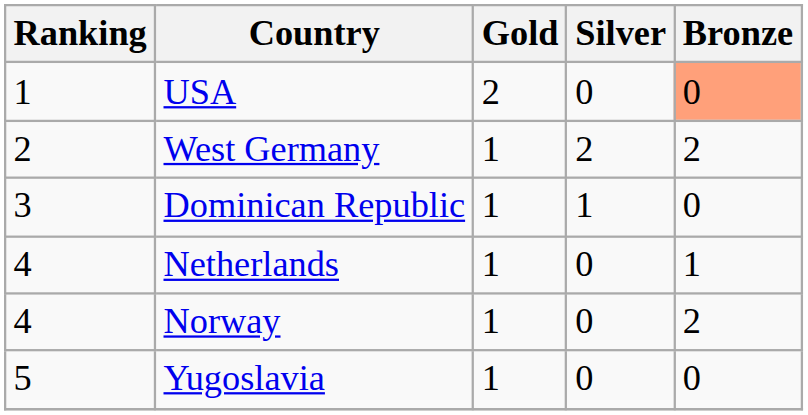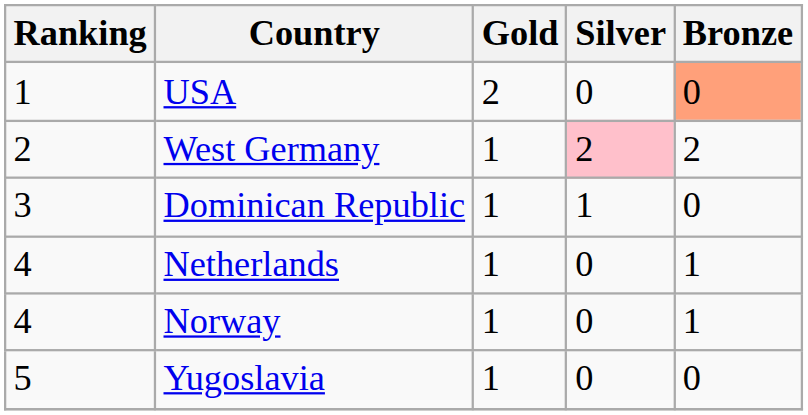 <table class="wikitable">
 <tr>
 <th>Ranking</th>
 <th>Country</th>
 <th>Gold </th>
 <th>Silver </th>
 <th>Bronze </th>
 </tr>
 <tr>
 <td>1</td>
 <td> <a href='#'>USA</a></td>
 <td>2</td>
 <td>0</td>
 <td style="background: lightsalmon;">0</td>
 </tr>
 <tr>
 <td>2</td>
 <td> <a href='#'>West Germany</a></td>
 <td>1</td>
-<td>2</td>
+<td style="background: pink;">2</td>
 <td>2</td>
 </tr>
 <tr>
 <td>3</td>
 <td> <a href='#'>Dominican Republic</a></td>
 <td>1</td>
 <td>1</td>
 <td>0</td>
 </tr>
 <tr>
 <td>4</td>
 <td> <a href='#'>Netherlands</a></td>
 <td>1</td>
 <td>0</td>
 <td>1</td>
 </tr>
 <tr>
 <td>4</td>
 <td> <a href='#'>Norway</a></td>
 <td>1</td>
 <td>0</td>
-<td>2</td>
+<td>1</td>
 </tr>
 <tr>
 <td>5</td>
 <td> <a href='#'>Yugoslavia</a></td>
 <td>1</td>
 <td>0</td>
 <td>0</td>
 </tr>
 <tr>
 </tr>
 </table>
